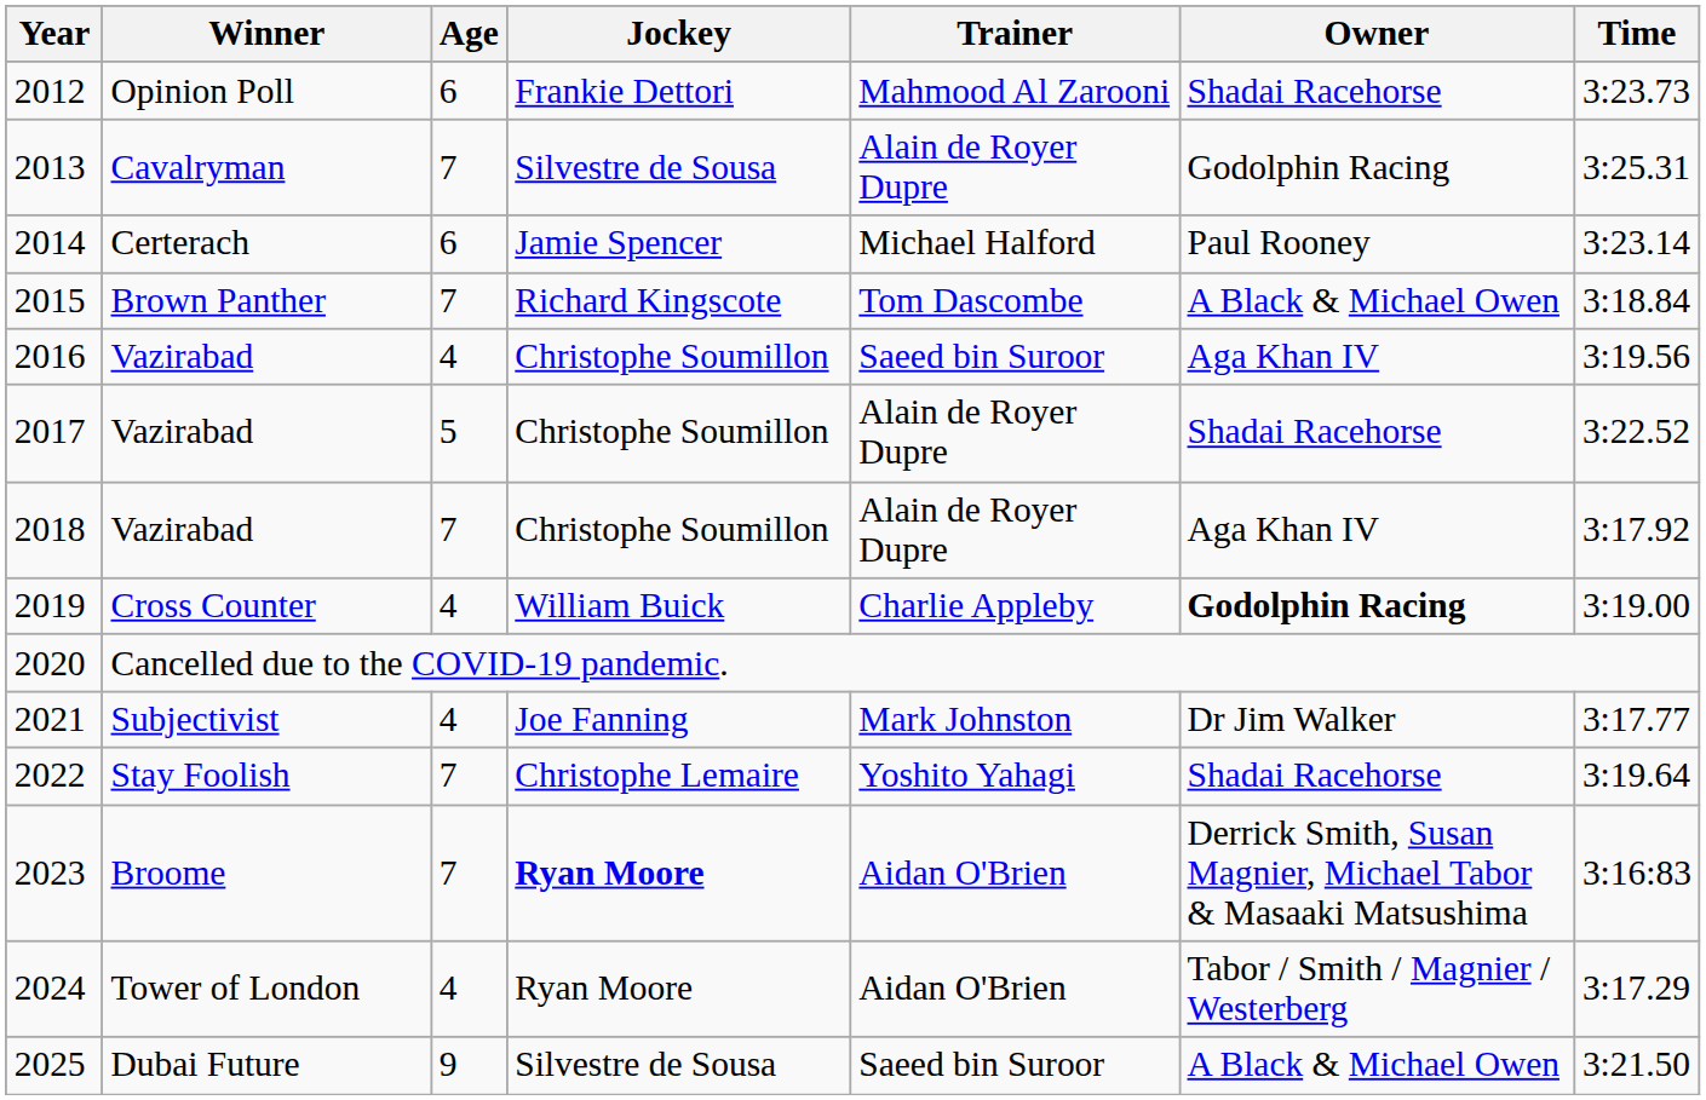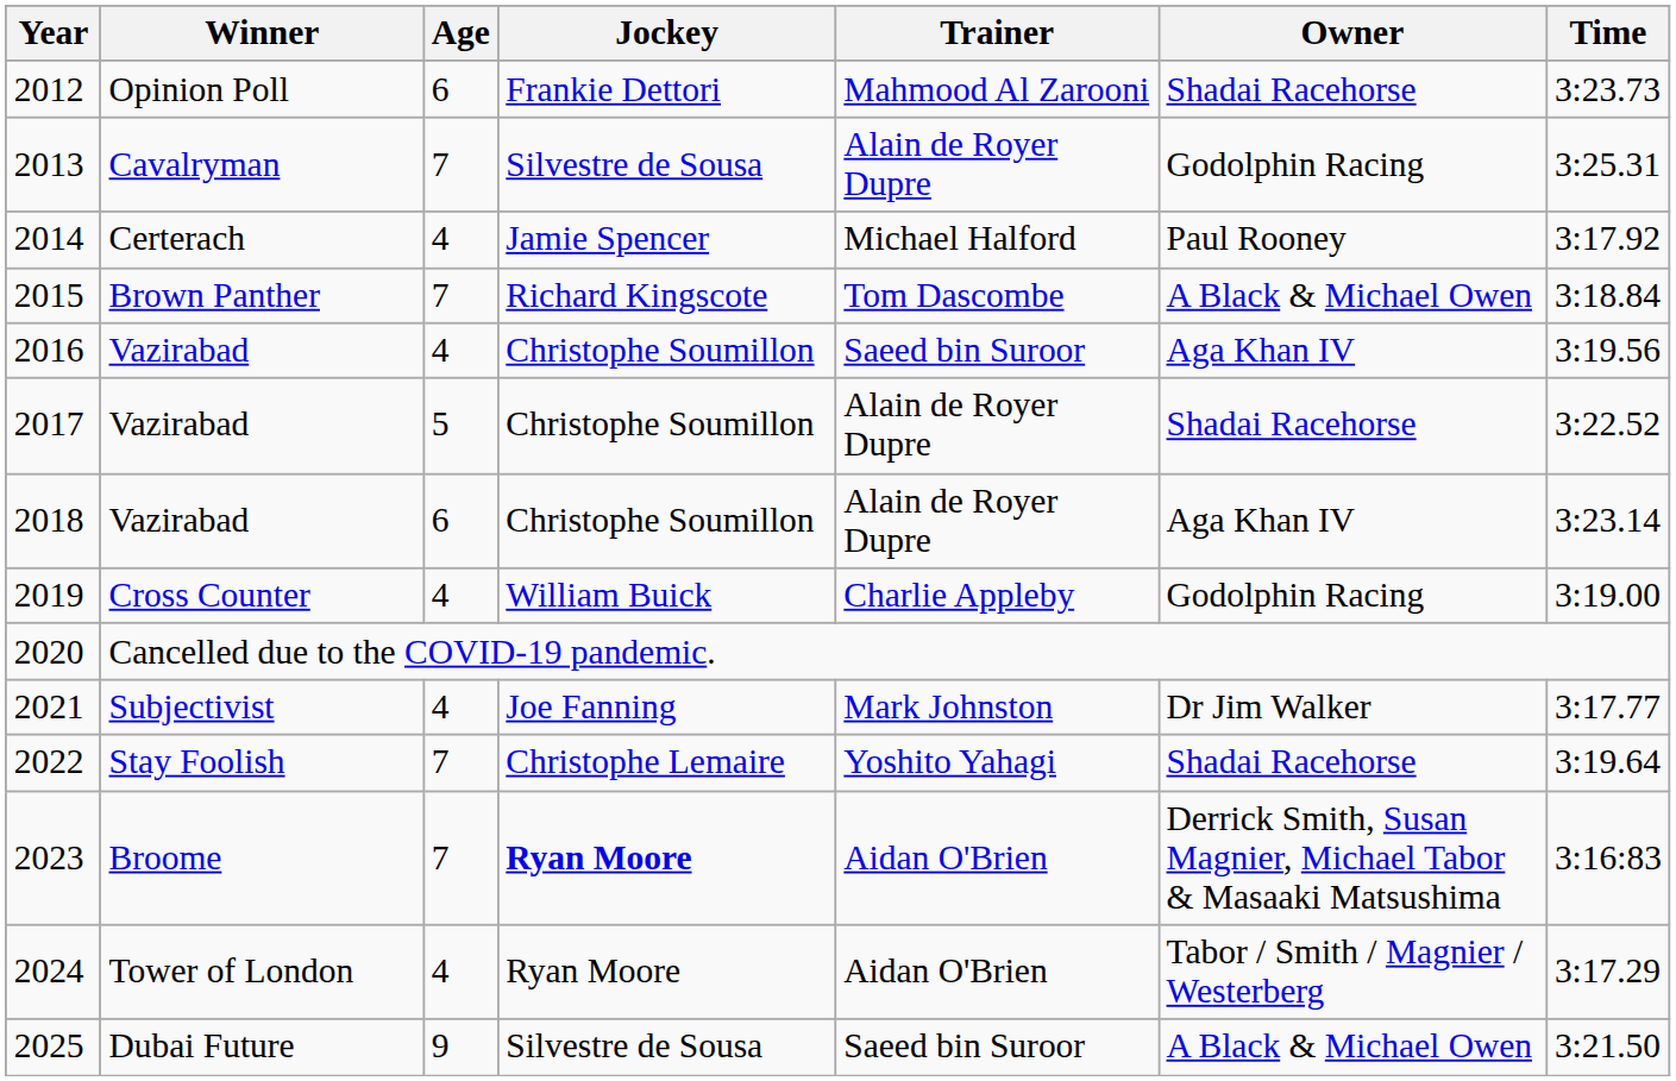 <table class="wikitable sortable" style="font-size:100%">
 <tr>
 <th style="width:36px">Year<br></th>
 <th style="width:140px">Winner<br></th>
 <th>Age<br></th>
 <th style="width:147px">Jockey<br></th>
 <th style="width:140px">Trainer<br></th>
 <th style="width:170px">Owner<br></th>
 <th>Time<br></th>
 </tr>
 <tr>
 <td>2012</td>
 <td>Opinion Poll</td>
 <td>6</td>
 <td><a href='#'>Frankie Dettori</a></td>
 <td><a href='#'>Mahmood Al Zarooni</a></td>
 <td><a href='#'>Shadai Racehorse</a></td>
 <td>3:23.73</td>
 </tr>
 <tr>
 <td>2013</td>
 <td><a href='#'>Cavalryman</a></td>
 <td>7</td>
 <td><a href='#'>Silvestre de Sousa</a></td>
 <td><a href='#'>Alain de Royer Dupre</a></td>
 <td>Godolphin Racing</td>
 <td>3:25.31</td>
 </tr>
 <tr>
 <td>2014</td>
 <td>Certerach</td>
-<td>6</td>
+<td>4</td>
 <td><a href='#'>Jamie Spencer</a></td>
 <td>Michael Halford</td>
 <td>Paul Rooney</td>
-<td>3:23.14</td>
+<td>3:17.92</td>
 </tr>
 <tr>
 <td>2015</td>
 <td><a href='#'>Brown Panther</a></td>
 <td>7</td>
 <td><a href='#'>Richard Kingscote</a></td>
 <td><a href='#'>Tom Dascombe</a></td>
 <td><a href='#'>A Black</a> & <a href='#'>Michael Owen</a></td>
 <td>3:18.84</td>
 </tr>
 <tr>
 <td>2016</td>
 <td><a href='#'>Vazirabad</a></td>
 <td>4</td>
 <td><a href='#'>Christophe Soumillon</a></td>
 <td><a href='#'>Saeed bin Suroor</a></td>
 <td><a href='#'>Aga Khan IV</a></td>
 <td>3:19.56</td>
 </tr>
 <tr>
 <td>2017</td>
 <td>Vazirabad</td>
 <td>5</td>
 <td>Christophe Soumillon</td>
 <td>Alain de Royer Dupre</td>
 <td><a href='#'>Shadai Racehorse</a></td>
 <td>3:22.52</td>
 </tr>
 <tr>
 <td>2018</td>
 <td>Vazirabad</td>
-<td>7</td>
+<td>6</td>
 <td>Christophe Soumillon</td>
 <td>Alain de Royer Dupre</td>
 <td>Aga Khan IV</td>
-<td>3:17.92</td>
+<td>3:23.14</td>
 </tr>
 <tr>
 <td>2019</td>
 <td><a href='#'>Cross Counter</a></td>
 <td>4</td>
 <td><a href='#'>William Buick</a></td>
 <td><a href='#'>Charlie Appleby</a></td>
-<td><strong>Godolphin Racing</strong></td>
+<td>Godolphin Racing</td>
 <td>3:19.00</td>
 </tr>
 <tr>
 <td>2020</td>
 <td colspan=9>Cancelled due to the <a href='#'>COVID-19 pandemic</a>.</td>
 </tr>
 <tr>
 <td>2021</td>
 <td><a href='#'>Subjectivist</a></td>
 <td>4</td>
 <td><a href='#'>Joe Fanning</a></td>
 <td><a href='#'>Mark Johnston</a></td>
 <td>Dr Jim Walker</td>
 <td>3:17.77</td>
 </tr>
 <tr>
 <td>2022</td>
 <td><a href='#'>Stay Foolish</a></td>
 <td>7</td>
 <td><a href='#'>Christophe Lemaire</a></td>
 <td><a href='#'>Yoshito Yahagi</a></td>
 <td><a href='#'>Shadai Racehorse</a></td>
 <td>3:19.64</td>
 </tr>
 <tr>
 <td>2023</td>
 <td><a href='#'>Broome</a></td>
 <td>7</td>
 <td><strong><a href='#'>Ryan Moore</a></strong></td>
 <td><a href='#'>Aidan O'Brien</a></td>
 <td>Derrick Smith, <a href='#'>Susan Magnier</a>, <a href='#'>Michael Tabor</a> & Masaaki Matsushima</td>
 <td>3:16:83</td>
 </tr>
 <tr>
 <td>2024</td>
 <td>Tower of London</td>
 <td>4</td>
 <td>Ryan Moore</td>
 <td>Aidan O'Brien</td>
 <td>Tabor / Smith / <a href='#'>Magnier</a> / <a href='#'>Westerberg</a></td>
 <td>3:17.29</td>
 </tr>
 <tr>
 <td>2025</td>
 <td>Dubai Future</td>
 <td>9</td>
 <td>Silvestre de Sousa</td>
 <td>Saeed bin Suroor</td>
 <td><a href='#'>A Black</a> & <a href='#'>Michael Owen</a></td>
 <td>3:21.50</td>
 </tr>
 </table>
